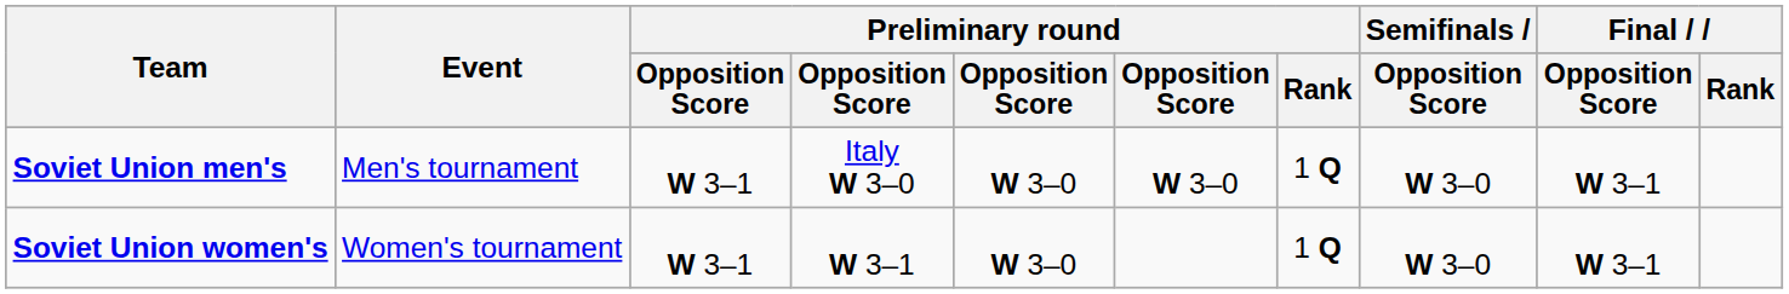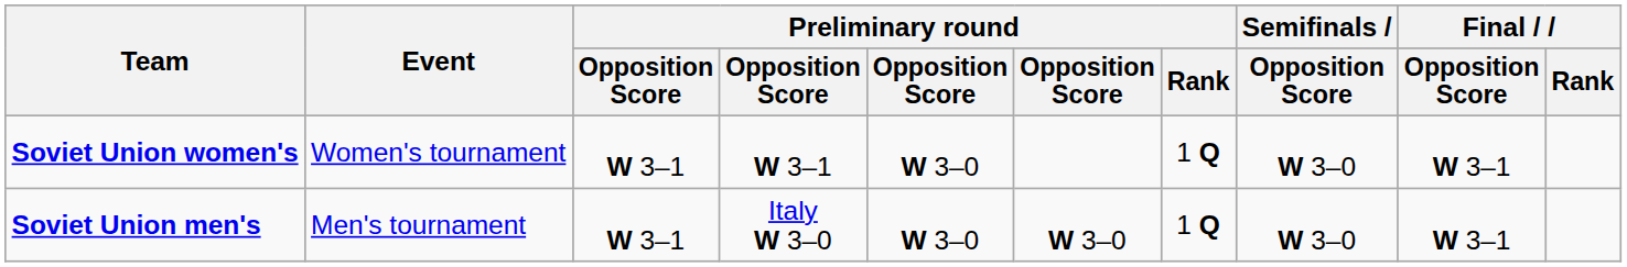 <table class="wikitable" style="text-align:center;font-size:90%">
 <tr>
 <th rowspan=2>Team</th>
 <th rowspan=2>Event</th>
 <th colspan=5>Preliminary round</th>
 <th>Semifinals / </th>
 <th colspan=2>Final /  / </th>
 </tr>
 <tr style="font-size:95%">
 <th>Opposition<br>Score</th>
 <th>Opposition<br>Score</th>
 <th>Opposition<br>Score</th>
 <th>Opposition<br>Score</th>
 <th>Rank</th>
 <th>Opposition<br>Score</th>
 <th>Opposition<br>Score</th>
 <th>Rank</th>
 </tr>
 <tr>
+<td align=left><strong><a href='#'>Soviet Union women's</a></strong></td>
+<td align=left><a href='#'>Women's tournament</a></td>
+<td><br><strong>W</strong> 3–1</td>
+<td><br><strong>W</strong> 3–1</td>
+<td><br><strong>W</strong> 3–0</td>
+<td></td>
+<td>1 <strong>Q</strong></td>
+<td><br><strong>W</strong> 3–0</td>
+<td><br><strong>W</strong> 3–1</td>
+<td></td>
+</tr>
+<tr>
 <td align=left><strong><a href='#'>Soviet Union men's</a></strong></td>
 <td align=left><a href='#'>Men's tournament</a></td>
 <td><br><strong>W</strong> 3–1</td>
 <td> <a href='#'>Italy</a><br><strong>W</strong> 3–0</td>
 <td><br><strong>W</strong> 3–0</td>
 <td><br><strong>W</strong> 3–0</td>
 <td>1 <strong>Q</strong></td>
 <td><br><strong>W</strong> 3–0</td>
 <td><br><strong>W</strong> 3–1</td>
 <td></td>
 </tr>
-<tr>
-<td align=left><strong><a href='#'>Soviet Union women's</a></strong></td>
-<td align=left><a href='#'>Women's tournament</a></td>
-<td><br><strong>W</strong> 3–1</td>
-<td><br><strong>W</strong> 3–1</td>
-<td><br><strong>W</strong> 3–0</td>
-<td></td>
-<td>1 <strong>Q</strong></td>
-<td><br><strong>W</strong> 3–0</td>
-<td><br><strong>W</strong> 3–1</td>
-<td></td>
-</tr>
 </table>
